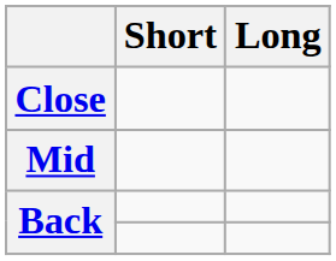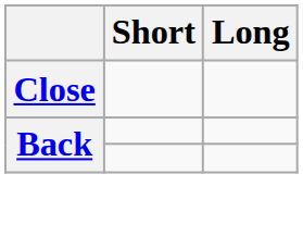 <table class="wikitable" style="text-align:center;">
 <tr>
 <th></th>
 <th>Short</th>
 <th>Long</th>
 </tr>
 <tr>
 <th><a href='#'>Close</a></th>
-<td> </td>
-<td> </td>
-</tr>
-<tr>
-<th><a href='#'>Mid</a></th>
 <td> </td>
 <td> </td>
 </tr>
 <tr>
 <th rowspan="2"><a href='#'>Back</a></th>
 <td> </td>
 <td> </td>
 </tr>
 <tr>
 <td> </td>
 <td> </td>
 </tr>
 </table>
